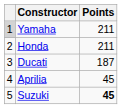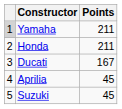 <table class="wikitable" style="font-size: 95%;">
 <tr>
 <th></th>
 <th>Constructor</th>
 <th>Points</th>
 </tr>
 <tr>
 <td align=center style="background: lightgrey;">1</td>
 <td> <a href='#'>Yamaha</a></td>
 <td align=right>211</td>
 </tr>
 <tr>
 <td align=center>2</td>
 <td> <a href='#'>Honda</a></td>
 <td align=right>211</td>
 </tr>
 <tr>
 <td align=center>3</td>
 <td> <a href='#'>Ducati</a></td>
-<td align=right>187</td>
+<td align=right>167</td>
 </tr>
 <tr>
 <td align=center>4</td>
 <td> <a href='#'>Aprilia</a></td>
 <td align=right>45</td>
 </tr>
 <tr>
 <td align=center>5</td>
 <td> <a href='#'>Suzuki</a></td>
-<td align=right><strong>45</strong></td>
+<td align=right>45</td>
 </tr>
 </table>
